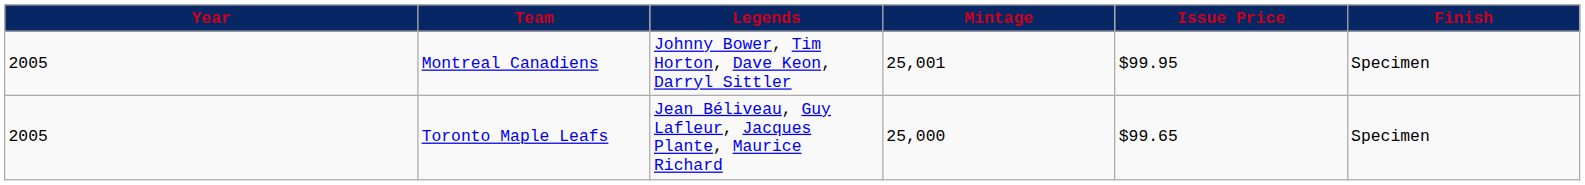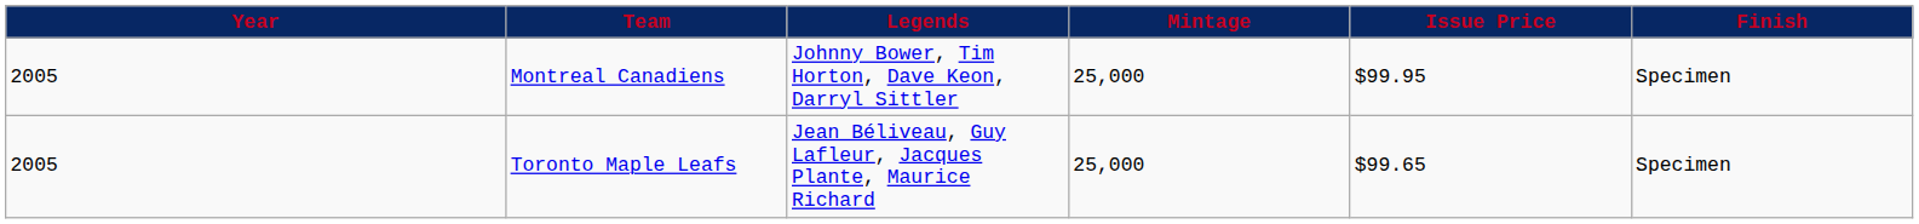 <table class="wikitable sortable">
 <tr>
 <th style="background:#072764; color:#c6011f; width:16%;">Year</th>
 <th style="background:#072764; color:#c6011f; width:9%;">Team</th>
 <th style="background:#072764; color:#c6011f; width:9%;">Legends</th>
 <th style="background:#072764; color:#c6011f; width:9%;">Mintage</th>
 <th style="background:#072764; color:#c6011f; width:9%;">Issue Price</th>
 <th style="background:#072764; color:#c6011f; width:9%;">Finish</th>
 </tr>
 <tr>
 <td>2005</td>
 <td><a href='#'>Montreal Canadiens</a></td>
 <td><a href='#'>Johnny Bower</a>, <a href='#'>Tim Horton</a>, <a href='#'>Dave Keon</a>, <a href='#'>Darryl Sittler</a></td>
-<td>25,001</td>
+<td>25,000</td>
 <td>$99.95</td>
 <td>Specimen</td>
 </tr>
 <tr>
 <td>2005</td>
 <td><a href='#'>Toronto Maple Leafs</a></td>
 <td><a href='#'>Jean Béliveau</a>, <a href='#'>Guy Lafleur</a>, <a href='#'>Jacques Plante</a>, <a href='#'>Maurice Richard</a></td>
 <td>25,000</td>
 <td>$99.65</td>
 <td>Specimen</td>
 </tr>
 </table>
